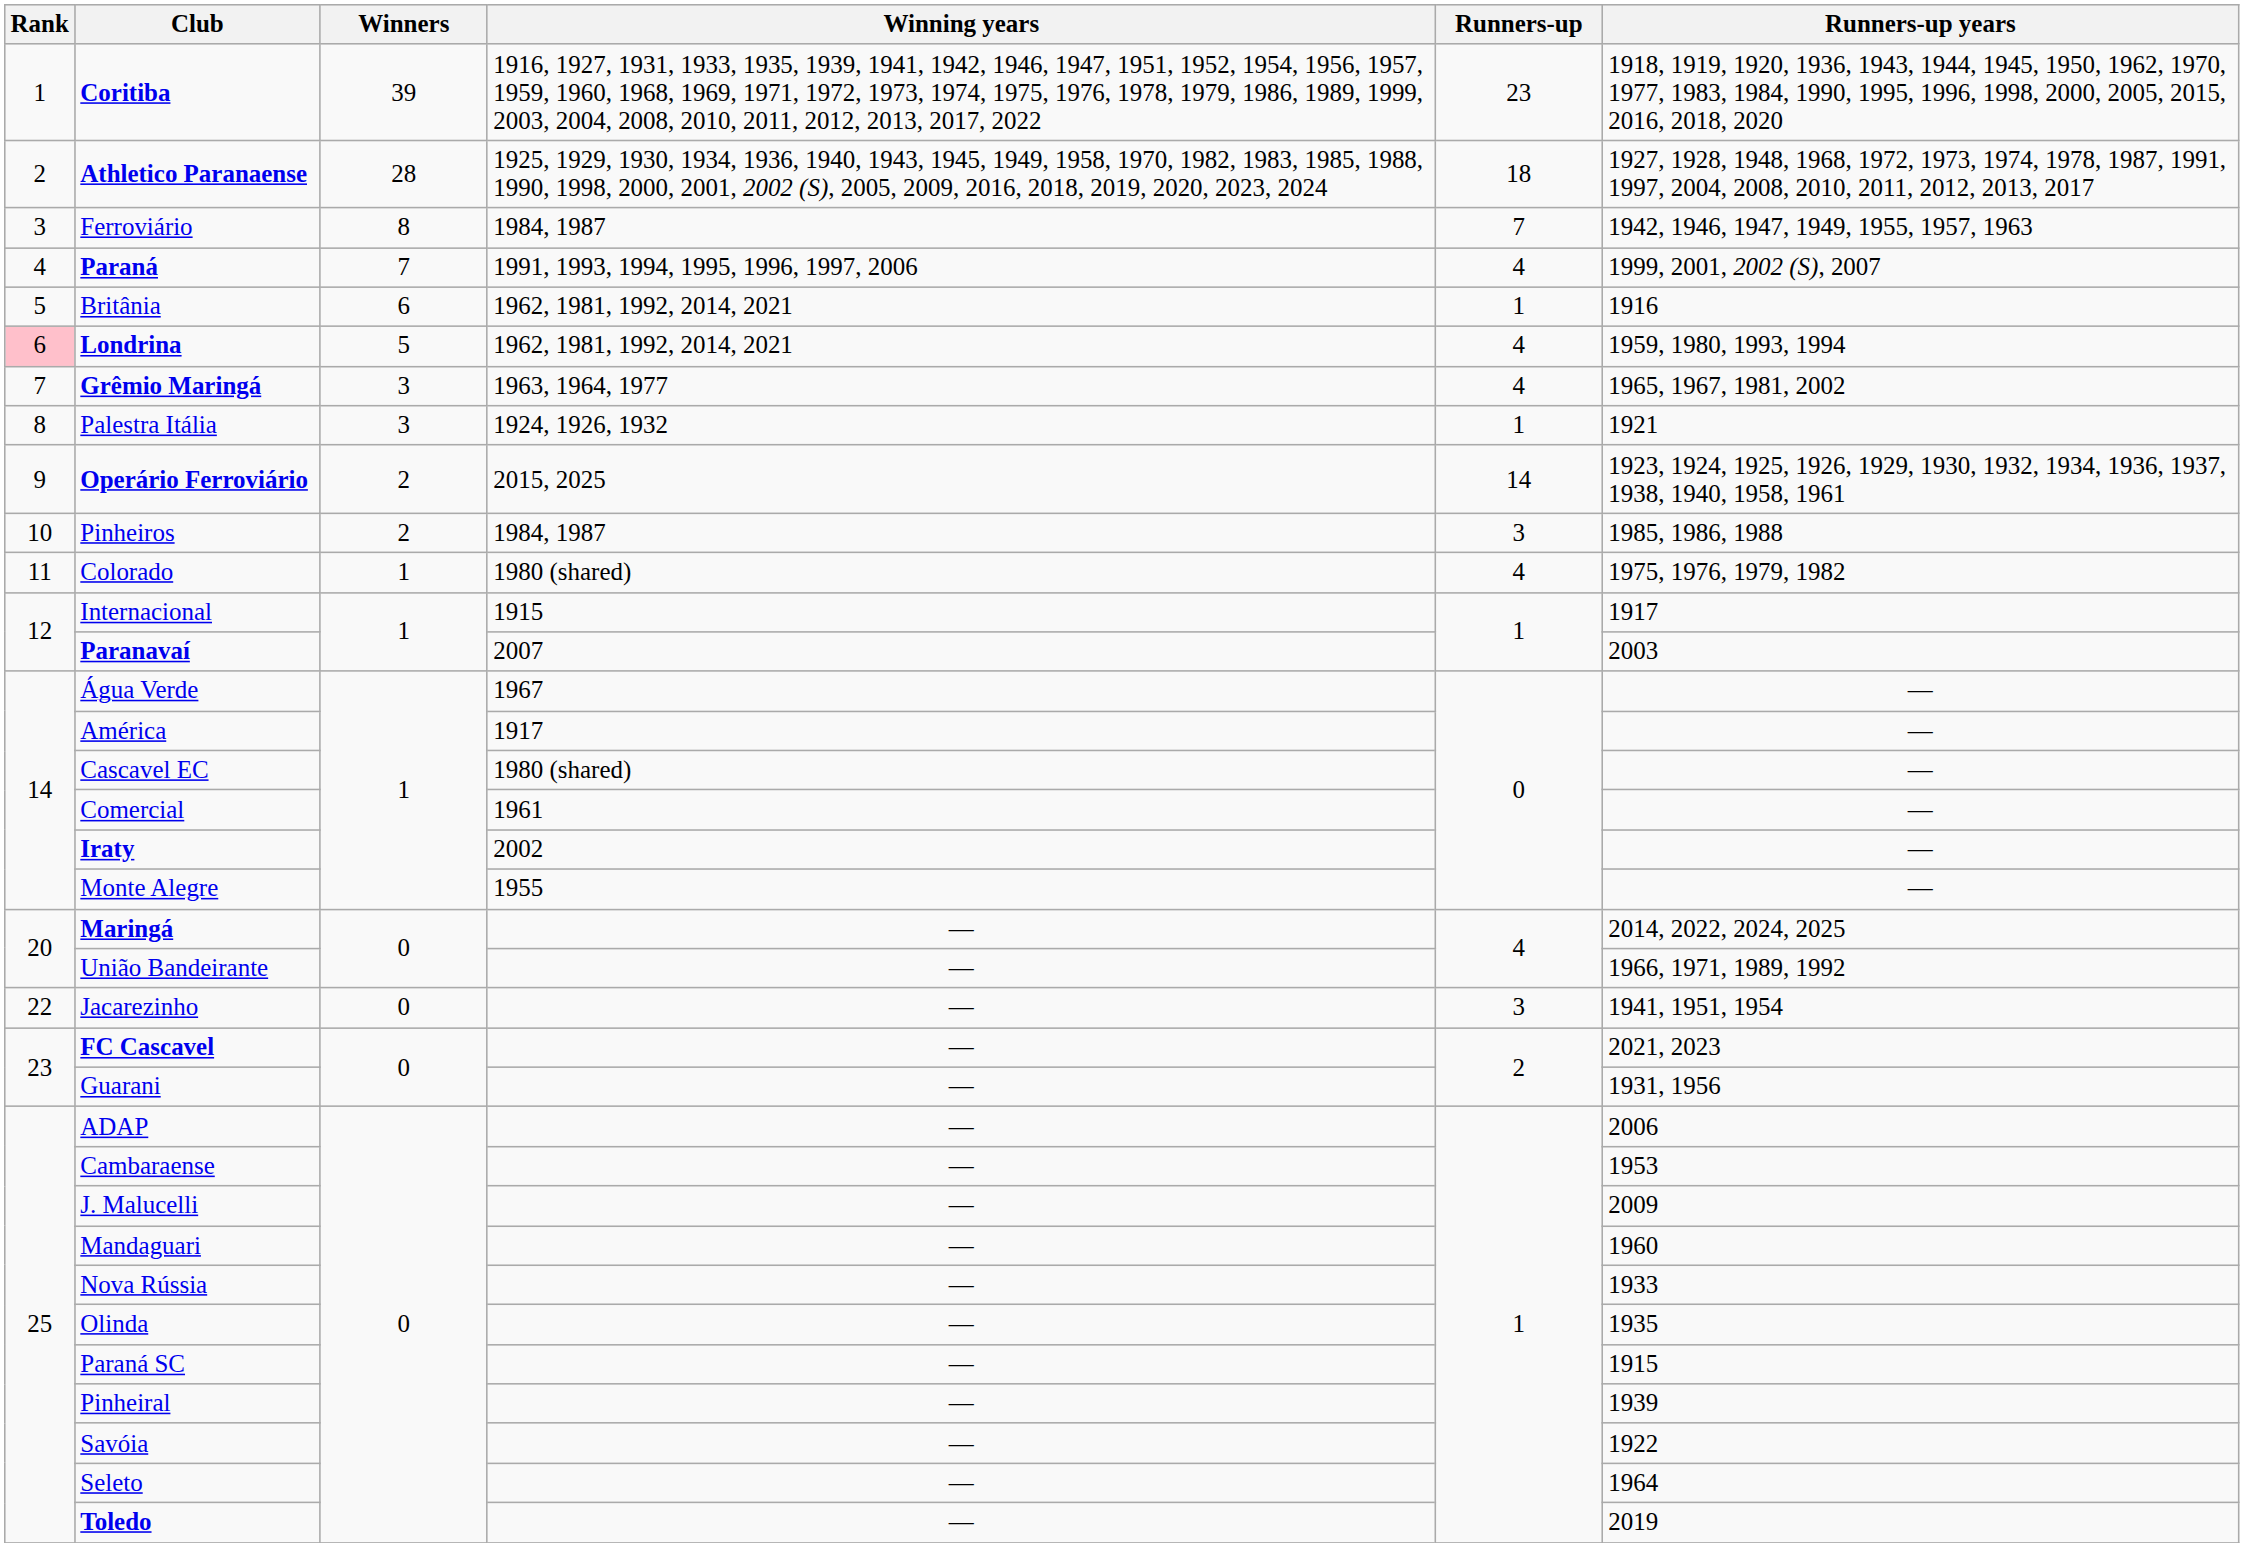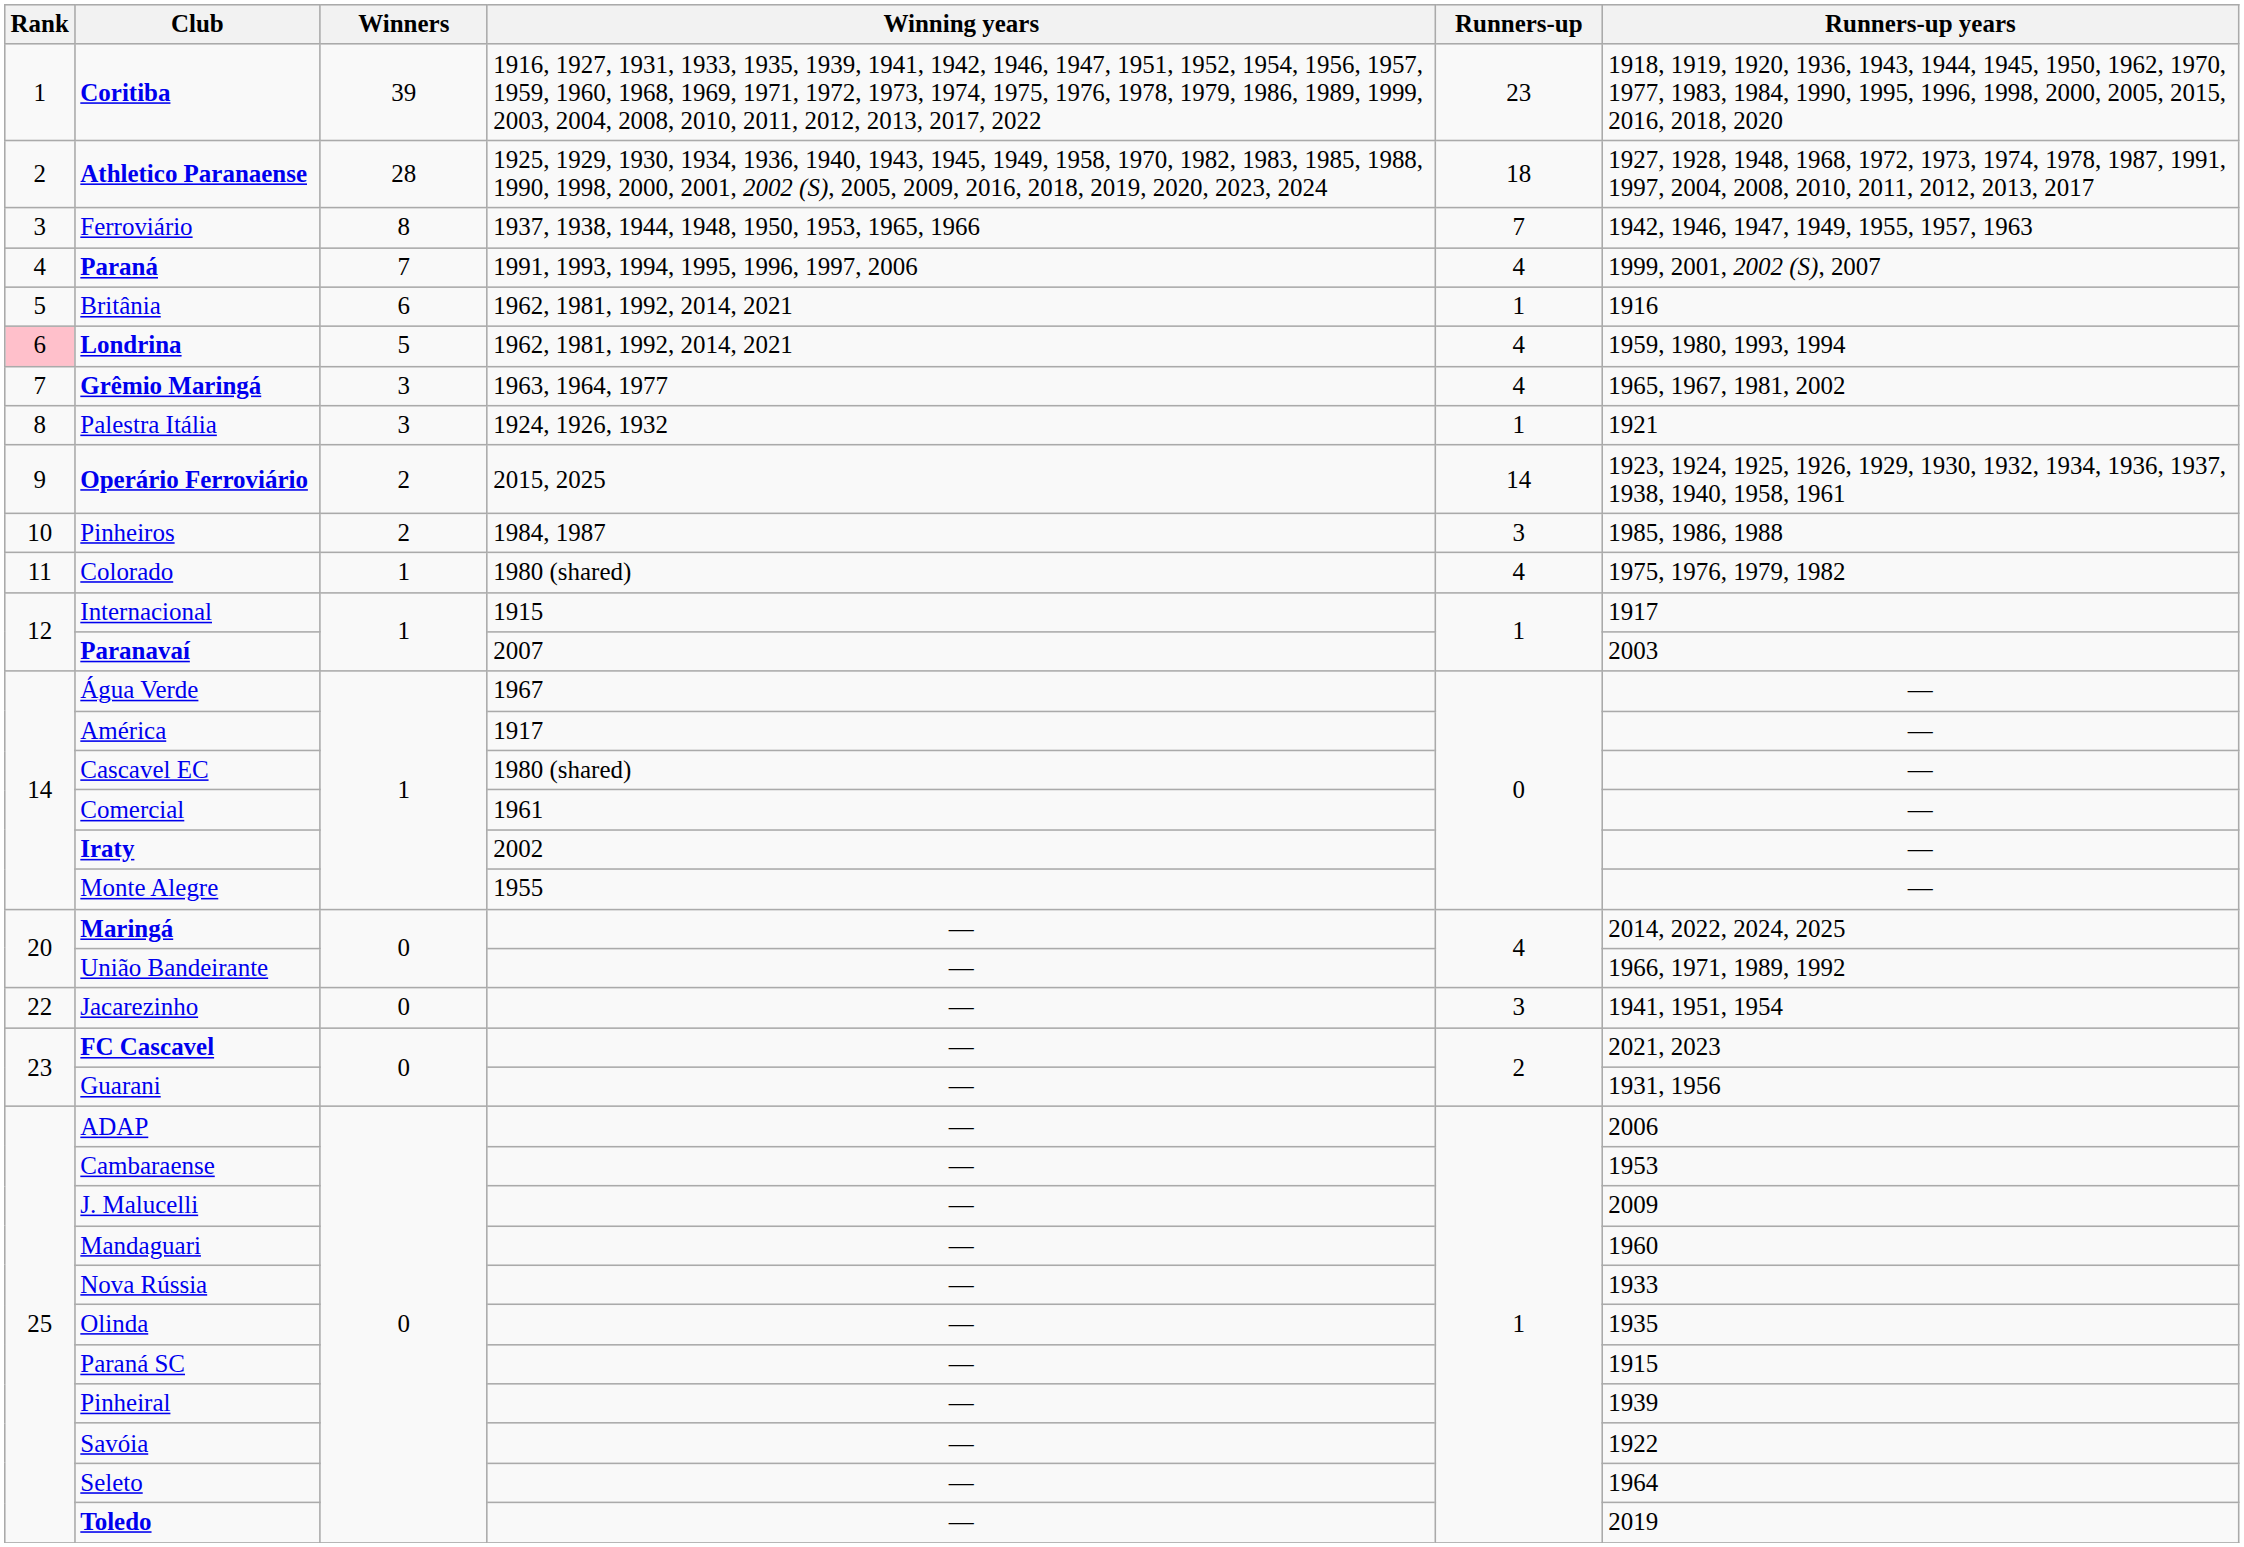 <table class="wikitable sortable">
 <tr>
 <th>Rank</th>
 <th style="width:150px">Club</th>
 <th style="width:100px">Winners</th>
 <th style="width:600px">Winning years</th>
 <th style="width:100px">Runners-up</th>
 <th style="width:400px">Runners-up years</th>
 </tr>
 <tr>
 <td align=center>1</td>
 <td><strong><a href='#'>Coritiba</a></strong></td>
 <td align=center>39</td>
 <td>1916, 1927, 1931, 1933, 1935, 1939, 1941, 1942, 1946, 1947, 1951, 1952, 1954, 1956, 1957, 1959, 1960, 1968, 1969, 1971, 1972, 1973, 1974, 1975, 1976, 1978, 1979, 1986, 1989, 1999, 2003, 2004, 2008, 2010, 2011, 2012, 2013, 2017, 2022</td>
 <td align=center>23</td>
 <td>1918, 1919, 1920, 1936, 1943, 1944, 1945, 1950, 1962, 1970, 1977, 1983, 1984, 1990, 1995, 1996, 1998, 2000, 2005, 2015, 2016, 2018, 2020</td>
 </tr>
 <tr>
 <td align=center>2</td>
 <td><strong><a href='#'>Athletico Paranaense</a></strong></td>
 <td align=center>28</td>
 <td>1925, 1929, 1930, 1934, 1936, 1940, 1943, 1945, 1949, 1958, 1970, 1982, 1983, 1985, 1988, 1990, 1998, 2000, 2001, <em>2002 (S)</em>, 2005, 2009, 2016, 2018, 2019, 2020, 2023, 2024</td>
 <td align=center>18</td>
 <td>1927, 1928, 1948, 1968, 1972, 1973, 1974, 1978, 1987, 1991, 1997, 2004, 2008, 2010, 2011, 2012, 2013, 2017</td>
 </tr>
 <tr>
 <td align=center>3</td>
 <td><a href='#'>Ferroviário</a></td>
 <td align=center>8</td>
-<td>1984, 1987</td>
+<td>1937, 1938, 1944, 1948, 1950, 1953, 1965, 1966</td>
 <td align=center>7</td>
 <td>1942, 1946, 1947, 1949, 1955, 1957, 1963</td>
 </tr>
 <tr>
 <td align=center>4</td>
 <td><strong><a href='#'>Paraná</a></strong></td>
 <td align=center>7</td>
 <td>1991, 1993, 1994, 1995, 1996, 1997, 2006</td>
 <td align=center>4</td>
 <td>1999, 2001, <em>2002 (S)</em>, 2007</td>
 </tr>
 <tr>
 <td align=center>5</td>
 <td><a href='#'>Britânia</a></td>
 <td align=center>6</td>
 <td>1962, 1981, 1992, 2014, 2021</td>
 <td align=center>1</td>
 <td>1916</td>
 </tr>
 <tr>
 <td align=center style="background: pink;">6</td>
 <td><strong><a href='#'>Londrina</a></strong></td>
 <td align=center>5</td>
 <td>1962, 1981, 1992, 2014, 2021</td>
 <td align=center>4</td>
 <td>1959, 1980, 1993, 1994</td>
 </tr>
 <tr>
 <td align=center>7</td>
 <td><strong><a href='#'>Grêmio Maringá</a></strong></td>
 <td align=center>3</td>
 <td>1963, 1964, 1977</td>
 <td align=center>4</td>
 <td>1965, 1967, 1981, 2002</td>
 </tr>
 <tr>
 <td align=center>8</td>
 <td><a href='#'>Palestra Itália</a></td>
 <td align=center>3</td>
 <td>1924, 1926, 1932</td>
 <td align=center>1</td>
 <td>1921</td>
 </tr>
 <tr>
 <td align=center>9</td>
 <td><strong><a href='#'>Operário Ferroviário</a></strong></td>
 <td align=center>2</td>
 <td>2015, 2025</td>
 <td align=center>14</td>
 <td>1923, 1924, 1925, 1926, 1929, 1930, 1932, 1934, 1936, 1937, 1938, 1940, 1958, 1961</td>
 </tr>
 <tr>
 <td align=center>10</td>
 <td><a href='#'>Pinheiros</a></td>
 <td align=center>2</td>
 <td>1984, 1987</td>
 <td align=center>3</td>
 <td>1985, 1986, 1988</td>
 </tr>
 <tr>
 <td align=center>11</td>
 <td><a href='#'>Colorado</a></td>
 <td align=center>1</td>
 <td>1980 (shared)</td>
 <td align=center>4</td>
 <td>1975, 1976, 1979, 1982</td>
 </tr>
 <tr>
 <td rowspan=2 align=center>12</td>
 <td><a href='#'>Internacional</a></td>
 <td rowspan=2 align=center>1</td>
 <td>1915</td>
 <td rowspan=2 align=center>1</td>
 <td>1917</td>
 </tr>
 <tr>
 <td><strong><a href='#'>Paranavaí</a></strong></td>
 <td>2007</td>
 <td>2003</td>
 </tr>
 <tr>
 <td rowspan=6 align=center>14</td>
 <td><a href='#'>Água Verde</a></td>
 <td rowspan=6 align=center>1</td>
 <td>1967</td>
 <td rowspan=6 align=center>0</td>
 <td align=center>—</td>
 </tr>
 <tr>
 <td><a href='#'>América</a></td>
 <td>1917</td>
 <td align=center>—</td>
 </tr>
 <tr>
 <td><a href='#'>Cascavel EC</a></td>
 <td>1980 (shared)</td>
 <td align=center>—</td>
 </tr>
 <tr>
 <td><a href='#'>Comercial</a></td>
 <td>1961</td>
 <td align=center>—</td>
 </tr>
 <tr>
 <td><strong><a href='#'>Iraty</a></strong></td>
 <td>2002</td>
 <td align=center>—</td>
 </tr>
 <tr>
 <td><a href='#'>Monte Alegre</a></td>
 <td>1955</td>
 <td align=center>—</td>
 </tr>
 <tr>
 <td rowspan=2 align=center>20</td>
 <td><strong><a href='#'>Maringá</a></strong></td>
 <td rowspan=2 align=center>0</td>
 <td align=center>—</td>
 <td rowspan=2 align=center>4</td>
 <td>2014, 2022, 2024, 2025</td>
 </tr>
 <tr>
 <td><a href='#'>União Bandeirante</a></td>
 <td align=center>—</td>
 <td>1966, 1971, 1989, 1992</td>
 </tr>
 <tr>
 <td align=center>22</td>
 <td><a href='#'>Jacarezinho</a></td>
 <td align=center>0</td>
 <td align=center>—</td>
 <td align=center>3</td>
 <td>1941, 1951, 1954</td>
 </tr>
 <tr>
 <td rowspan=2 align=center>23</td>
 <td><strong><a href='#'>FC Cascavel</a></strong></td>
 <td rowspan=2 align=center>0</td>
 <td align=center>—</td>
 <td rowspan=2 align=center>2</td>
 <td>2021, 2023</td>
 </tr>
 <tr>
 <td><a href='#'>Guarani</a></td>
 <td align=center>—</td>
 <td>1931, 1956</td>
 </tr>
 <tr>
 <td rowspan="11" align="center">25</td>
 <td><a href='#'>ADAP</a></td>
 <td rowspan="11" align="center">0</td>
 <td align=center>—</td>
 <td rowspan="11" align="center">1</td>
 <td>2006</td>
 </tr>
 <tr>
 <td><a href='#'>Cambaraense</a></td>
 <td align=center>—</td>
 <td>1953</td>
 </tr>
 <tr>
 <td><a href='#'>J. Malucelli</a></td>
 <td align=center>—</td>
 <td>2009</td>
 </tr>
 <tr>
 <td><a href='#'>Mandaguari</a></td>
 <td align=center>—</td>
 <td>1960</td>
 </tr>
 <tr>
 <td><a href='#'>Nova Rússia</a></td>
 <td align=center>—</td>
 <td>1933</td>
 </tr>
 <tr>
 <td><a href='#'>Olinda</a></td>
 <td align=center>—</td>
 <td>1935</td>
 </tr>
 <tr>
 <td><a href='#'>Paraná SC</a></td>
 <td align=center>—</td>
 <td>1915</td>
 </tr>
 <tr>
 <td><a href='#'>Pinheiral</a></td>
 <td align=center>—</td>
 <td>1939</td>
 </tr>
 <tr>
 <td><a href='#'>Savóia</a></td>
 <td align=center>—</td>
 <td>1922</td>
 </tr>
 <tr>
 <td><a href='#'>Seleto</a></td>
 <td align=center>—</td>
 <td>1964</td>
 </tr>
 <tr>
 <td><strong><a href='#'>Toledo</a></strong></td>
 <td align=center>—</td>
 <td>2019</td>
 </tr>
 </table>
